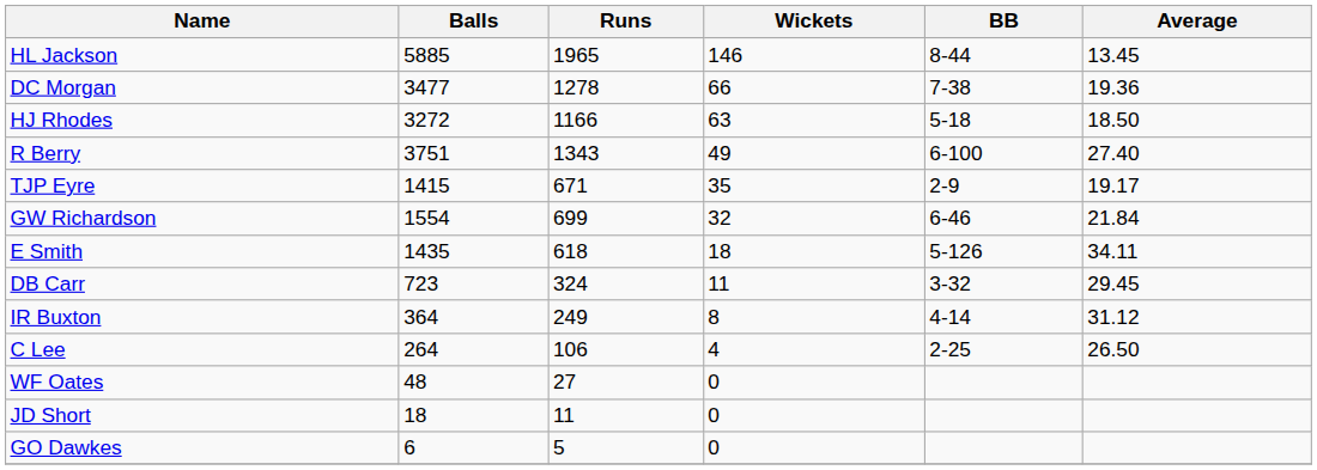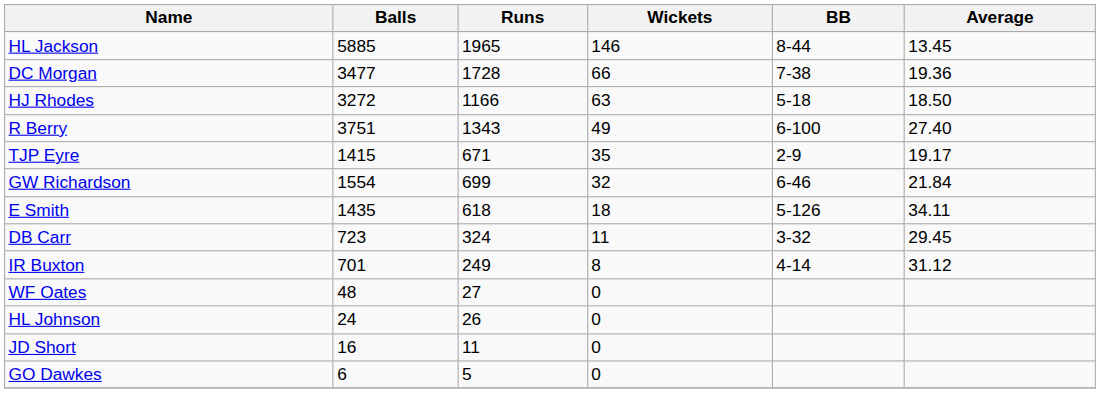 <table class="wikitable sortable" width="80%">
 <tr bgcolor="#efefef">
 <th>Name</th>
 <th>Balls</th>
 <th>Runs</th>
 <th>Wickets</th>
 <th>BB</th>
 <th>Average</th>
 </tr>
 <tr>
 <td><a href='#'>HL Jackson</a></td>
 <td>5885</td>
 <td>1965</td>
 <td>146</td>
 <td>8-44</td>
 <td>13.45</td>
 </tr>
 <tr>
 <td><a href='#'>DC Morgan</a></td>
 <td>3477</td>
-<td>1278</td>
+<td>1728</td>
 <td>66</td>
 <td>7-38</td>
 <td>19.36</td>
 </tr>
 <tr>
 <td><a href='#'>HJ Rhodes</a></td>
 <td>3272</td>
 <td>1166</td>
 <td>63</td>
 <td>5-18</td>
 <td>18.50</td>
 </tr>
 <tr>
 <td><a href='#'>R Berry</a></td>
 <td>3751</td>
 <td>1343</td>
 <td>49</td>
 <td>6-100</td>
 <td>27.40</td>
 </tr>
 <tr>
 <td><a href='#'>TJP Eyre</a></td>
 <td>1415</td>
 <td>671</td>
 <td>35</td>
 <td>2-9</td>
 <td>19.17</td>
 </tr>
 <tr>
 <td><a href='#'>GW Richardson</a></td>
 <td>1554</td>
 <td>699</td>
 <td>32</td>
 <td>6-46</td>
 <td>21.84</td>
 </tr>
 <tr>
 <td><a href='#'>E Smith</a></td>
 <td>1435</td>
 <td>618</td>
 <td>18</td>
 <td>5-126</td>
 <td>34.11</td>
 </tr>
 <tr>
 <td><a href='#'>DB Carr</a></td>
 <td>723</td>
 <td>324</td>
 <td>11</td>
 <td>3-32</td>
 <td>29.45</td>
 </tr>
 <tr>
 <td><a href='#'>IR Buxton</a></td>
-<td>364</td>
+<td>701</td>
 <td>249</td>
 <td>8</td>
 <td>4-14</td>
 <td>31.12</td>
-</tr>
-<tr>
-<td><a href='#'>C Lee</a></td>
-<td>264</td>
-<td>106</td>
-<td>4</td>
-<td>2-25</td>
-<td>26.50</td>
 </tr>
 <tr>
 <td><a href='#'>WF Oates</a></td>
 <td>48</td>
 <td>27</td>
 <td>0</td>
 <td></td>
 <td></td>
 </tr>
 <tr>
+<td><a href='#'>HL Johnson</a></td>
+<td>24</td>
+<td>26</td>
+<td>0</td>
+<td></td>
+<td></td>
+</tr>
+<tr>
 <td><a href='#'>JD Short</a></td>
-<td>18</td>
+<td>16</td>
 <td>11</td>
 <td>0</td>
 <td></td>
 <td></td>
 </tr>
 <tr>
 <td><a href='#'>GO Dawkes</a></td>
 <td>6</td>
 <td>5</td>
 <td>0</td>
 <td></td>
 <td></td>
 </tr>
 <tr>
 </tr>
 </table>
